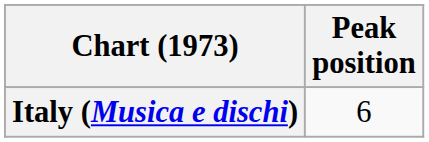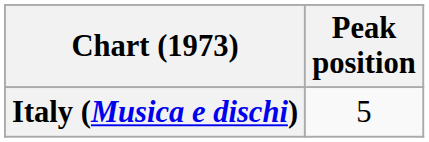 <table class="wikitable plainrowheaders" style="text-align:center">
 <tr>
 <th scope="col">Chart (1973)</th>
 <th scope="col">Peak<br>position</th>
 </tr>
 <tr>
 <th scope="row">Italy (<em><a href='#'>Musica e dischi</a></em>)</th>
-<td>6</td>
+<td>5</td>
 </tr>
 </table>
